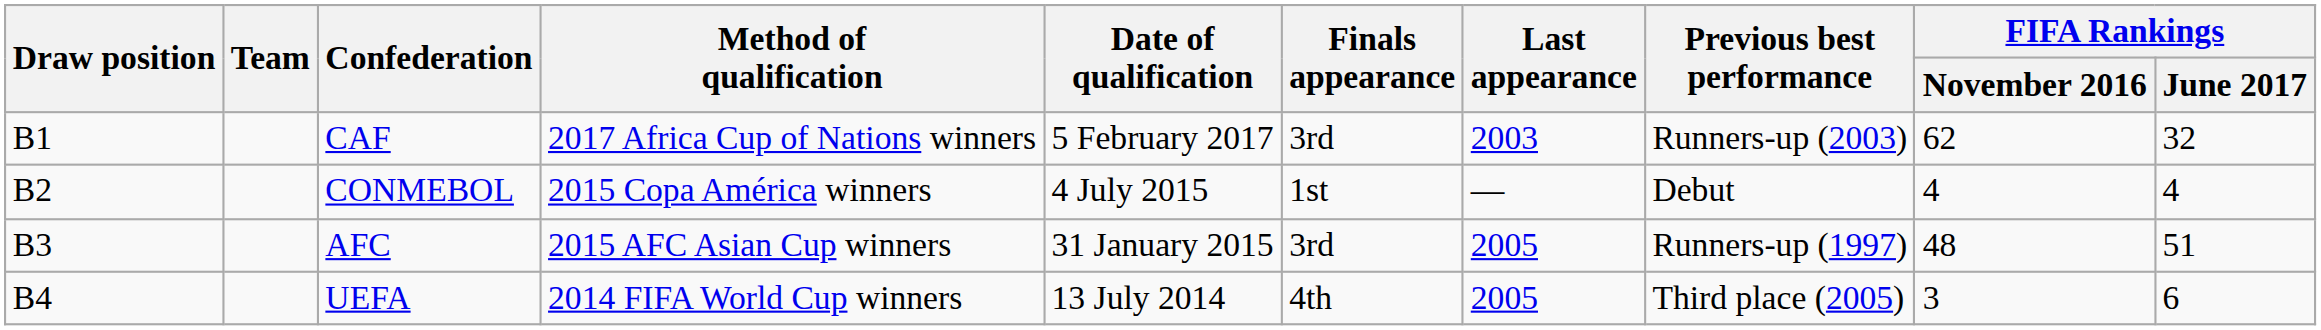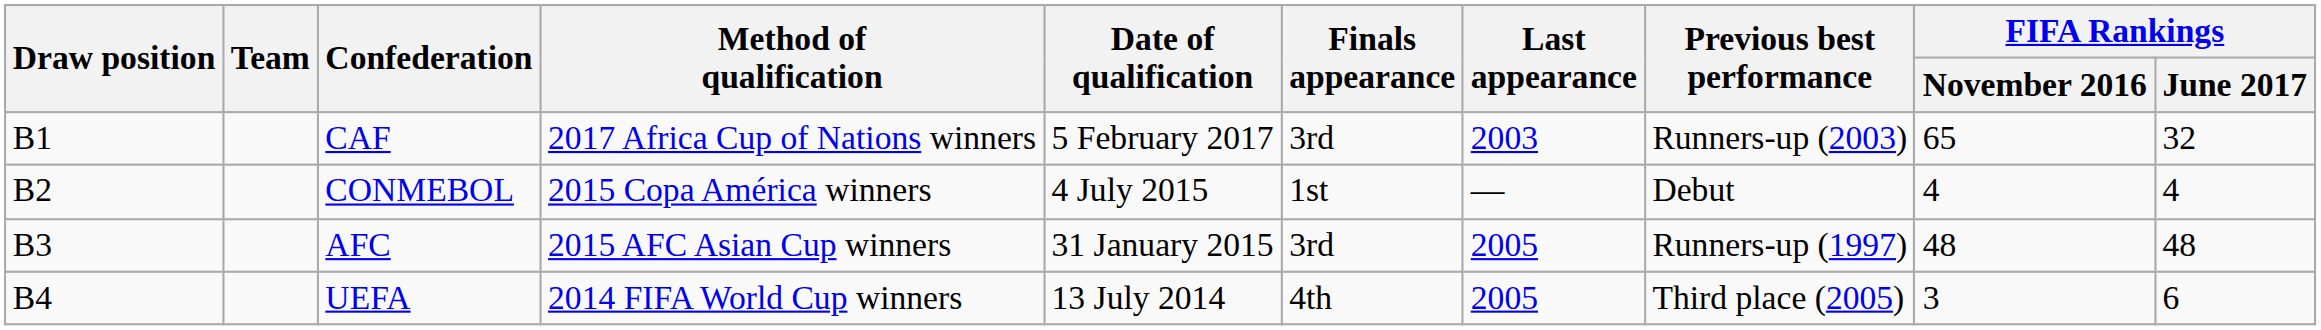 <table class="wikitable sortable">
 <tr>
 <th rowspan=2>Draw position</th>
 <th rowspan=2>Team</th>
 <th rowspan=2>Confederation</th>
 <th rowspan=2>Method of<br>qualification</th>
 <th rowspan=2>Date of<br>qualification</th>
 <th rowspan=2>Finals<br>appearance</th>
 <th rowspan=2>Last<br>appearance</th>
 <th rowspan=2>Previous best<br>performance</th>
 <th colspan=2><a href='#'>FIFA Rankings</a></th>
 </tr>
 <tr>
 <th>November 2016</th>
 <th>June 2017</th>
 </tr>
 <tr>
 <td>B1</td>
 <td style=white-space:nowrap></td>
 <td><a href='#'>CAF</a></td>
 <td><a href='#'>2017 Africa Cup of Nations</a> winners</td>
 <td>5 February 2017</td>
 <td data-sort-value="3">3rd</td>
 <td><a href='#'>2003</a></td>
 <td data-sort-value="6.1">Runners-up (<a href='#'>2003</a>)</td>
-<td>62</td>
+<td>65</td>
 <td>32</td>
 </tr>
 <tr>
 <td>B2</td>
 <td style=white-space:nowrap></td>
 <td><a href='#'>CONMEBOL</a></td>
 <td><a href='#'>2015 Copa América</a> winners</td>
 <td>4 July 2015</td>
 <td data-sort-value="1">1st</td>
 <td>—</td>
 <td data-sort-value="0.0">Debut</td>
 <td>4</td>
 <td>4</td>
 </tr>
 <tr>
 <td>B3</td>
 <td style=white-space:nowrap></td>
 <td><a href='#'>AFC</a></td>
 <td><a href='#'>2015 AFC Asian Cup</a> winners</td>
 <td>31 January 2015</td>
 <td data-sort-value="3">3rd</td>
 <td><a href='#'>2005</a></td>
 <td data-sort-value="6.1">Runners-up (<a href='#'>1997</a>)</td>
 <td>48</td>
-<td>51</td>
+<td>48</td>
 </tr>
 <tr>
 <td>B4</td>
 <td style=white-space:nowrap></td>
 <td><a href='#'>UEFA</a></td>
 <td><a href='#'>2014 FIFA World Cup</a> winners</td>
 <td>13 July 2014</td>
 <td datasort-value="4">4th</td>
 <td><a href='#'>2005</a></td>
 <td data-sort-value="5.1">Third place (<a href='#'>2005</a>)</td>
 <td>3</td>
 <td>6</td>
 </tr>
 </table>
